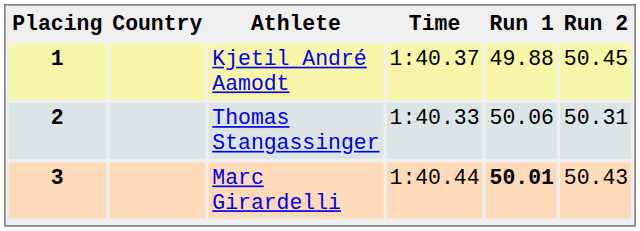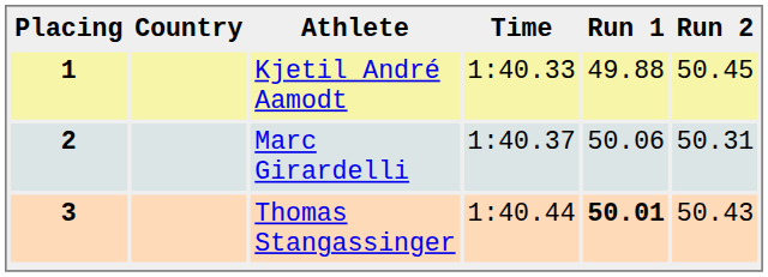 <table style="border-style:solid;border-width:1px;border-color:#808080;background-color:#EFEFEF" cellspacing="2" cellpadding="2" width="380px">
 <tr bgcolor="#EFEFEF">
 <th>Placing</th>
 <th>Country</th>
 <th>Athlete</th>
 <th>Time</th>
 <th>Run 1</th>
 <th>Run 2</th>
 </tr>
 <tr align="center" valign="top" bgcolor="#F7F6A8">
 <th>1</th>
 <td></td>
 <td align="left"><a href='#'>Kjetil André Aamodt</a></td>
-<td align="left">1:40.37</td>
+<td align="left">1:40.33</td>
 <td>49.88</td>
 <td>50.45</td>
 </tr>
 <tr align="center" valign="top" bgcolor="#DCE5E5">
 <th>2</th>
 <td></td>
-<td align="left"><a href='#'>Thomas Stangassinger</a></td>
-<td align="left">1:40.33</td>
+<td align="left"><a href='#'>Marc Girardelli</a></td>
+<td align="left">1:40.37</td>
 <td>50.06</td>
 <td>50.31</td>
 </tr>
 <tr align="center" valign="top" bgcolor="#FFDAB9">
 <th>3</th>
 <td></td>
-<td align="left"><a href='#'>Marc Girardelli</a></td>
+<td align="left"><a href='#'>Thomas Stangassinger</a></td>
 <td align="left">1:40.44</td>
 <td><strong>50.01</strong></td>
 <td>50.43</td>
 </tr>
 <tr align="center" valign="top" bgcolor="#FFFFFF">
 </tr>
 </table>
